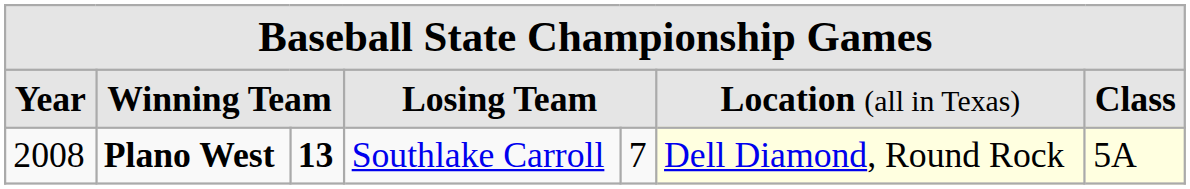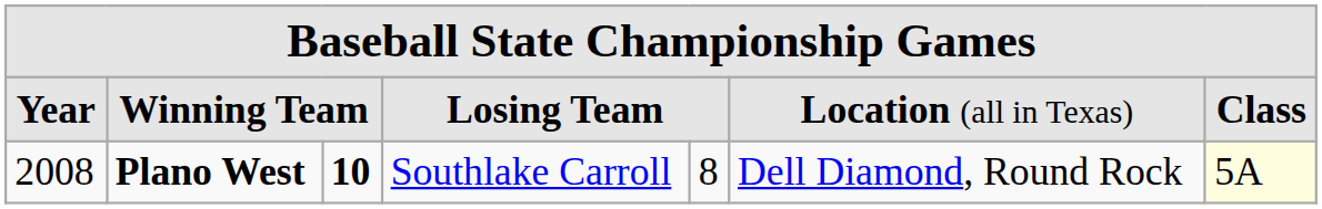 <table class="wikitable" style="width:60%;">
 <tr>
 <td colspan="7"  style="text-align:center; background:#e5e5e5;"><big><strong>Baseball State Championship Games</strong></big></td>
 </tr>
 <tr style="text-align:center; background:#e5e5e5;">
 <td><strong>Year</strong></td>
 <td colspan="2"><strong>Winning Team</strong></td>
 <td colspan="2"><strong>Losing Team</strong></td>
 <td><strong>Location</strong> <small>(all in Texas)</small></td>
 <td><strong>Class</strong></td>
 </tr>
 <tr>
 <td>2008</td>
 <td><strong>Plano West</strong></td>
-<td><strong>13</strong></td>
+<td><strong>10</strong></td>
 <td><a href='#'>Southlake Carroll</a></td>
-<td>7</td>
-<td style="background: lightyellow;"><a href='#'>Dell Diamond</a>, Round Rock</td>
+<td>8</td>
+<td><a href='#'>Dell Diamond</a>, Round Rock</td>
 <td style="background: lightyellow;">5A</td>
 </tr>
 </table>
